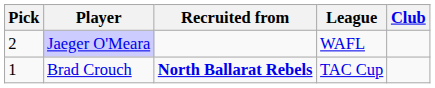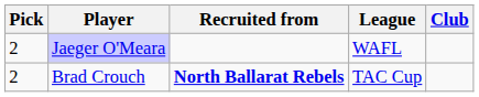 <table class="wikitable sortable">
 <tr>
 <th>Pick</th>
 <th>Player</th>
 <th>Recruited from</th>
 <th>League</th>
 <th><a href='#'>Club</a></th>
 </tr>
 <tr>
 <td>2</td>
 <td bgcolor="#CCCCFF"><a href='#'>Jaeger O'Meara</a></td>
 <td></td>
 <td><a href='#'>WAFL</a></td>
 <td></td>
 </tr>
 <tr>
-<td>1</td>
+<td>2</td>
 <td><a href='#'>Brad Crouch</a></td>
 <td><strong><a href='#'>North Ballarat Rebels</a></strong></td>
 <td><a href='#'>TAC Cup</a></td>
 <td></td>
 </tr>
 </table>
